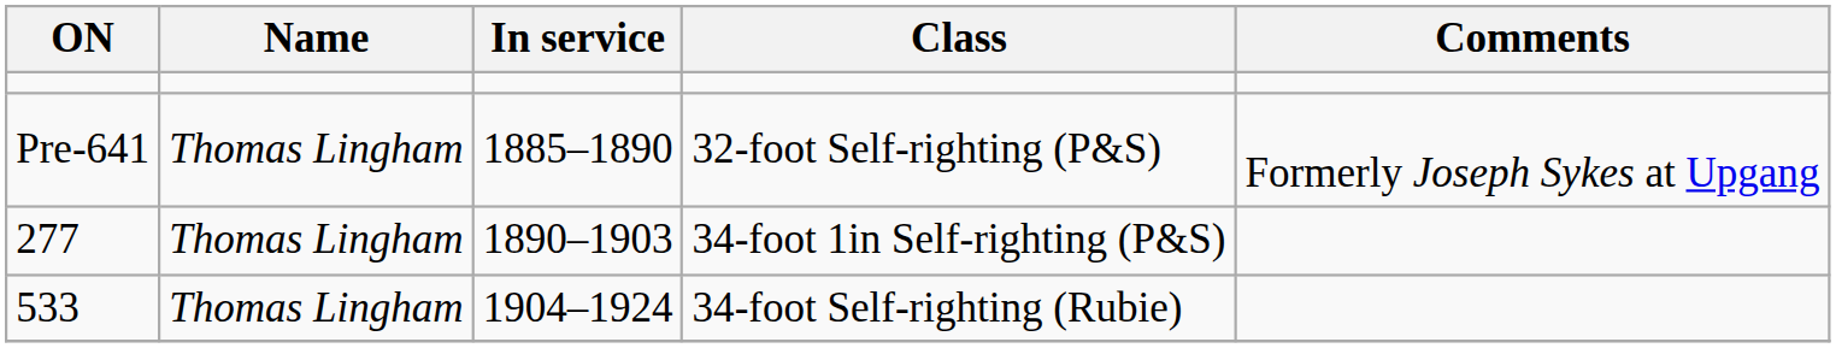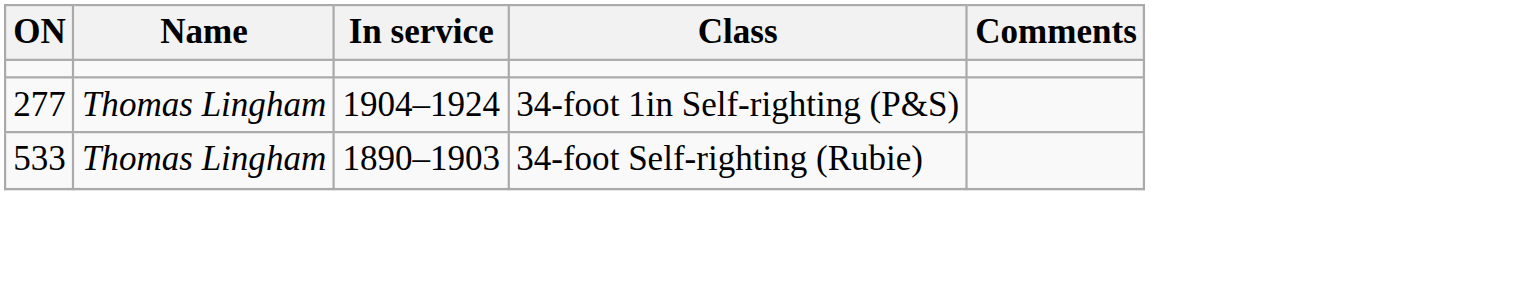 <table class="wikitable">
 <tr>
 <th>ON</th>
 <th>Name</th>
 <th>In service</th>
 <th>Class</th>
 <th>Comments</th>
 </tr>
 <tr>
 <td></td>
 <td></td>
 <td></td>
 <td></td>
 <td></td>
 </tr>
 <tr>
-<td>Pre-641</td>
-<td><em>Thomas Lingham</em></td>
-<td>1885–1890</td>
-<td>32-foot Self-righting (P&S)</td>
-<td><br>Formerly <em>Joseph Sykes</em> at <a href='#'>Upgang</a></td>
-</tr>
-<tr>
 <td>277</td>
 <td><em>Thomas Lingham</em></td>
-<td>1890–1903</td>
+<td>1904–1924</td>
 <td>34-foot 1in Self-righting (P&S)</td>
 <td></td>
 </tr>
 <tr>
 <td>533</td>
 <td><em>Thomas Lingham</em></td>
-<td>1904–1924</td>
+<td>1890–1903</td>
 <td>34-foot Self-righting (Rubie)</td>
 <td></td>
 </tr>
 <tr>
 </tr>
 </table>
